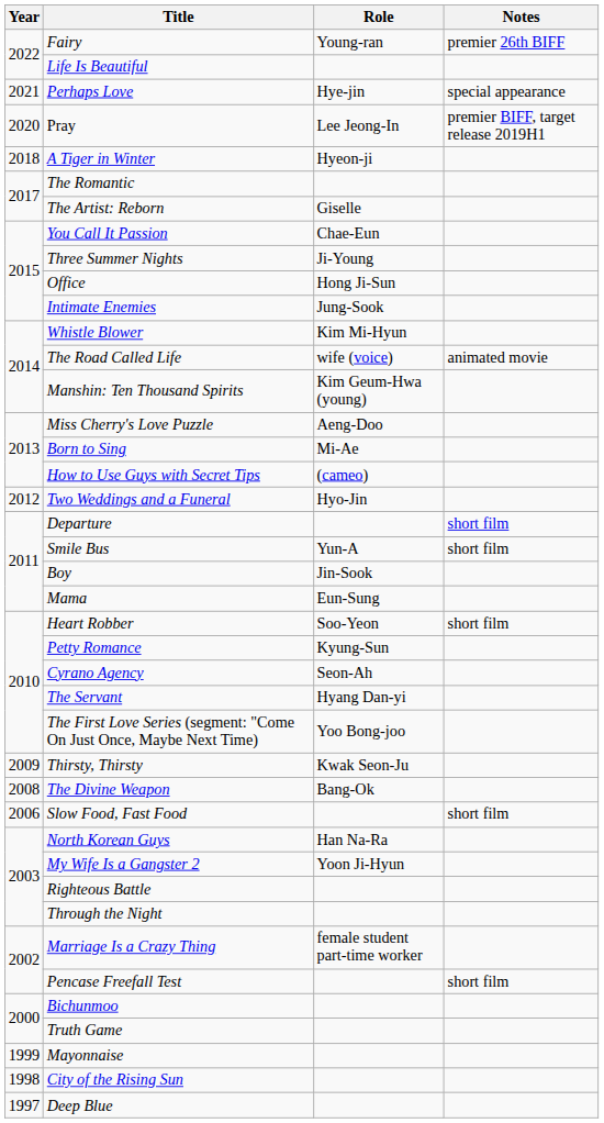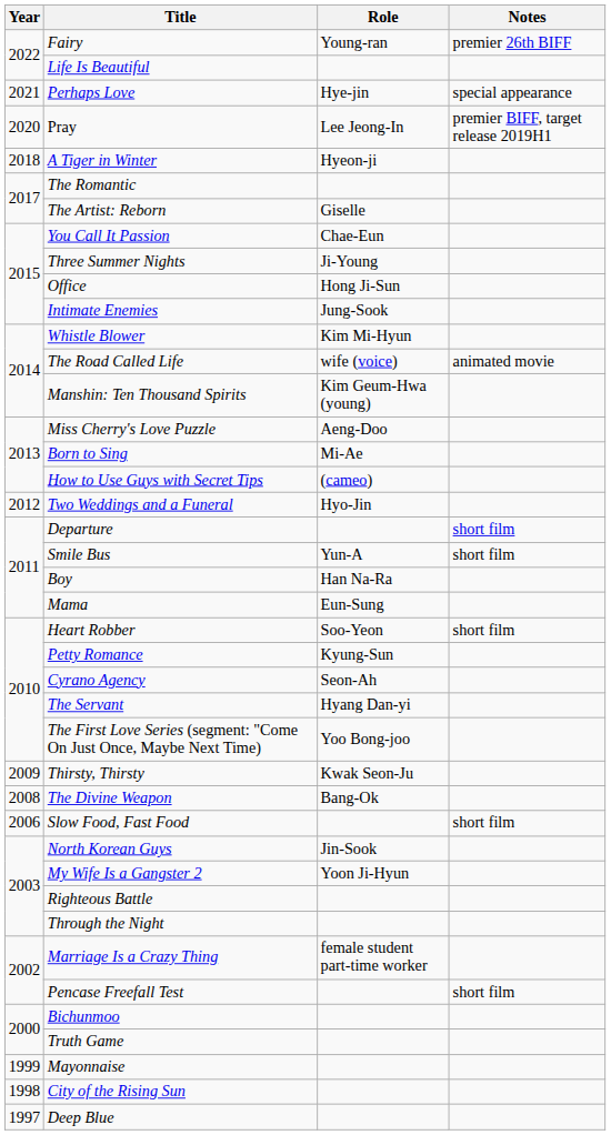 <table class="wikitable sortable">
 <tr>
 <th>Year</th>
 <th>Title</th>
 <th>Role</th>
 <th>Notes</th>
 </tr>
 <tr>
 <td rowspan=2>2022</td>
 <td><em>Fairy</em></td>
 <td>Young-ran</td>
 <td>premier <a href='#'>26th BIFF</a></td>
 </tr>
 <tr>
 <td><em><a href='#'>Life Is Beautiful</a></em></td>
 <td></td>
 <td></td>
 </tr>
 <tr>
 <td>2021</td>
 <td><em><a href='#'>Perhaps Love</a></em></td>
 <td>Hye-jin</td>
 <td>special appearance</td>
 </tr>
 <tr>
 <td>2020</td>
 <td>Pray</td>
 <td>Lee Jeong-In</td>
 <td>premier <a href='#'>BIFF</a>, target release 2019H1</td>
 </tr>
 <tr>
 <td>2018</td>
 <td><em><a href='#'>A Tiger in Winter</a></em></td>
 <td>Hyeon-ji</td>
 <td></td>
 </tr>
 <tr>
 <td rowspan=2>2017</td>
 <td><em>The Romantic</em></td>
 <td></td>
 <td></td>
 </tr>
 <tr>
 <td><em>The Artist: Reborn</em></td>
 <td>Giselle</td>
 <td></td>
 </tr>
 <tr>
 <td rowspan=4>2015</td>
 <td><em><a href='#'>You Call It Passion</a></em></td>
 <td>Chae-Eun</td>
 <td></td>
 </tr>
 <tr>
 <td><em>Three Summer Nights</em></td>
 <td>Ji-Young</td>
 <td></td>
 </tr>
 <tr>
 <td><em>Office</em></td>
 <td>Hong Ji-Sun</td>
 <td></td>
 </tr>
 <tr>
 <td><em><a href='#'>Intimate Enemies</a></em></td>
 <td>Jung-Sook</td>
 <td></td>
 </tr>
 <tr>
 <td rowspan=3>2014</td>
 <td><em><a href='#'>Whistle Blower</a></em></td>
 <td>Kim Mi-Hyun</td>
 <td></td>
 </tr>
 <tr>
 <td><em>The Road Called Life</em></td>
 <td>wife (<a href='#'>voice</a>)</td>
 <td>animated movie</td>
 </tr>
 <tr>
 <td><em>Manshin: Ten Thousand Spirits</em></td>
 <td>Kim Geum-Hwa (young)</td>
 <td></td>
 </tr>
 <tr>
 <td rowspan=3>2013</td>
 <td><em>Miss Cherry's Love Puzzle</em></td>
 <td>Aeng-Doo</td>
 <td></td>
 </tr>
 <tr>
 <td><em><a href='#'>Born to Sing</a></em></td>
 <td>Mi-Ae</td>
 <td></td>
 </tr>
 <tr>
 <td><em><a href='#'>How to Use Guys with Secret Tips</a></em></td>
 <td>(<a href='#'>cameo</a>)</td>
 <td></td>
 </tr>
 <tr>
 <td>2012</td>
 <td><em><a href='#'>Two Weddings and a Funeral</a></em></td>
 <td>Hyo-Jin</td>
 <td></td>
 </tr>
 <tr>
 <td rowspan=4>2011</td>
 <td><em>Departure</em></td>
 <td></td>
 <td><a href='#'>short film</a></td>
 </tr>
 <tr>
 <td><em>Smile Bus</em></td>
 <td>Yun-A</td>
 <td>short film</td>
 </tr>
 <tr>
 <td><em>Boy</em></td>
-<td>Jin-Sook</td>
+<td>Han Na-Ra</td>
 <td></td>
 </tr>
 <tr>
 <td><em>Mama</em></td>
 <td>Eun-Sung</td>
 <td></td>
 </tr>
 <tr>
 <td rowspan=5>2010</td>
 <td><em>Heart Robber</em></td>
 <td>Soo-Yeon</td>
 <td>short film</td>
 </tr>
 <tr>
 <td><em><a href='#'>Petty Romance</a></em></td>
 <td>Kyung-Sun</td>
 <td></td>
 </tr>
 <tr>
 <td><em><a href='#'>Cyrano Agency</a></em></td>
 <td>Seon-Ah</td>
 <td></td>
 </tr>
 <tr>
 <td><em><a href='#'>The Servant</a></em></td>
 <td>Hyang Dan-yi</td>
 <td></td>
 </tr>
 <tr>
 <td><em>The First Love Series</em> (segment: "Come On Just Once, Maybe Next Time)</td>
 <td>Yoo Bong-joo</td>
 <td></td>
 </tr>
 <tr>
 <td>2009</td>
 <td><em>Thirsty, Thirsty</em></td>
 <td>Kwak Seon-Ju</td>
 <td></td>
 </tr>
 <tr>
 <td>2008</td>
 <td><em><a href='#'>The Divine Weapon</a></em></td>
 <td>Bang-Ok</td>
 <td></td>
 </tr>
 <tr>
 <td>2006</td>
 <td><em>Slow Food, Fast Food</em></td>
 <td></td>
 <td>short film</td>
 </tr>
 <tr>
 <td rowspan=4>2003</td>
 <td><em><a href='#'>North Korean Guys</a></em></td>
-<td>Han Na-Ra</td>
+<td>Jin-Sook</td>
 <td></td>
 </tr>
 <tr>
 <td><em><a href='#'>My Wife Is a Gangster 2</a></em></td>
 <td>Yoon Ji-Hyun</td>
 <td></td>
 </tr>
 <tr>
 <td><em>Righteous Battle</em></td>
 <td></td>
 <td></td>
 </tr>
 <tr>
 <td><em>Through the Night</em></td>
 <td></td>
 <td></td>
 </tr>
 <tr>
 <td rowspan=2>2002</td>
 <td><em><a href='#'>Marriage Is a Crazy Thing</a></em></td>
 <td>female student part-time worker</td>
 <td></td>
 </tr>
 <tr>
 <td><em>Pencase Freefall Test</em></td>
 <td></td>
 <td>short film</td>
 </tr>
 <tr>
 <td rowspan=2>2000</td>
 <td><em><a href='#'>Bichunmoo</a></em></td>
 <td></td>
 <td></td>
 </tr>
 <tr>
 <td><em>Truth Game</em></td>
 <td></td>
 <td></td>
 </tr>
 <tr>
 <td>1999</td>
 <td><em>Mayonnaise</em></td>
 <td></td>
 <td></td>
 </tr>
 <tr>
 <td>1998</td>
 <td><em><a href='#'>City of the Rising Sun</a></em></td>
 <td></td>
 <td></td>
 </tr>
 <tr>
 <td>1997</td>
 <td><em>Deep Blue</em></td>
 <td></td>
 <td></td>
 </tr>
 </table>
